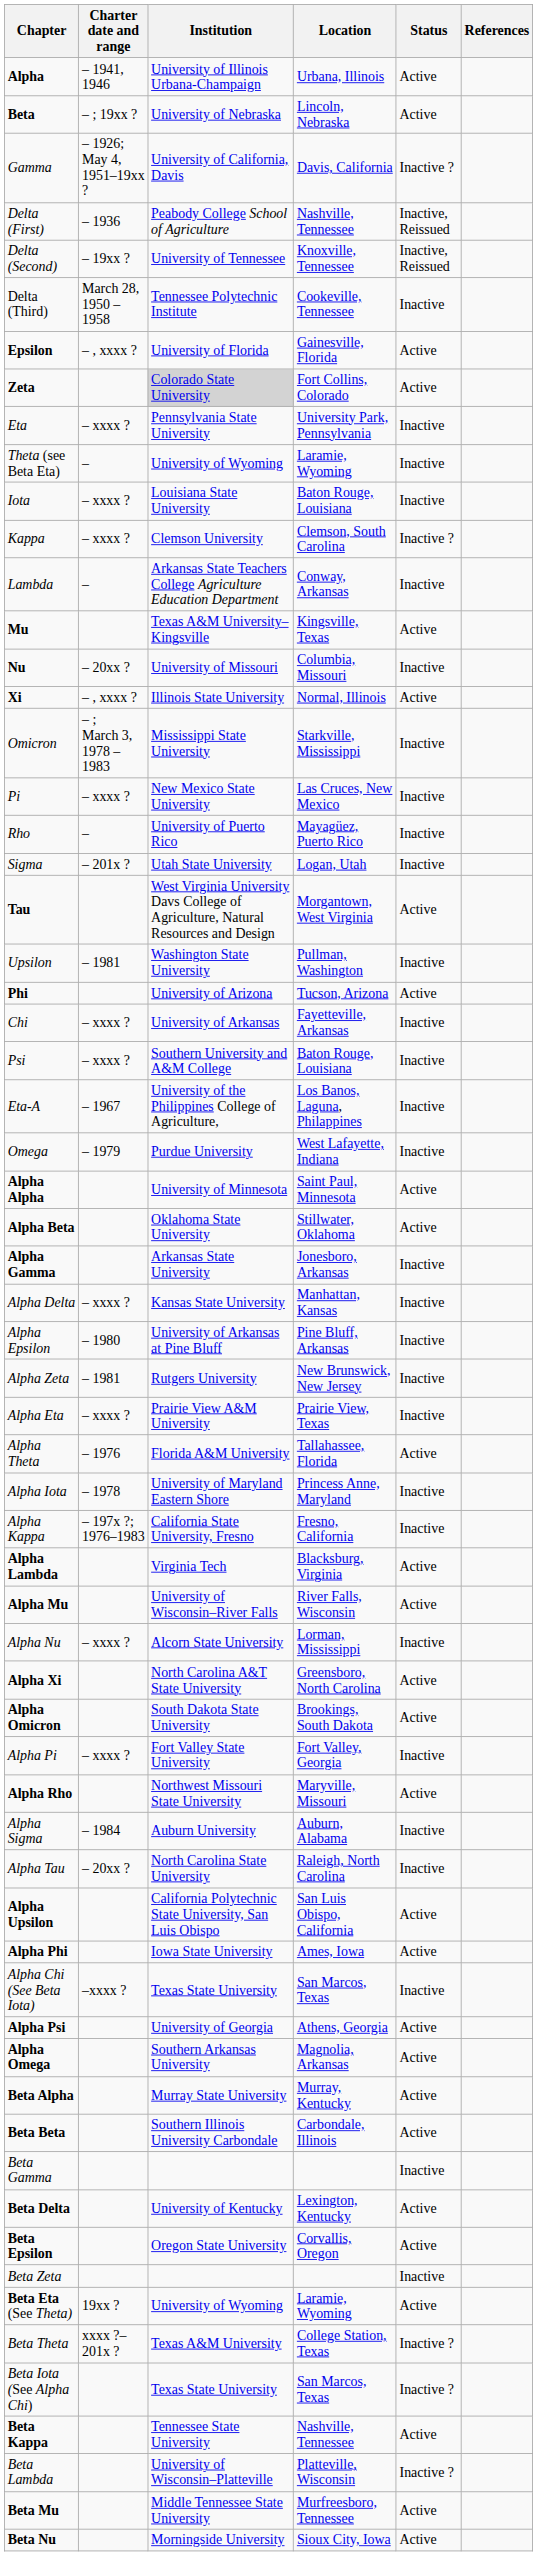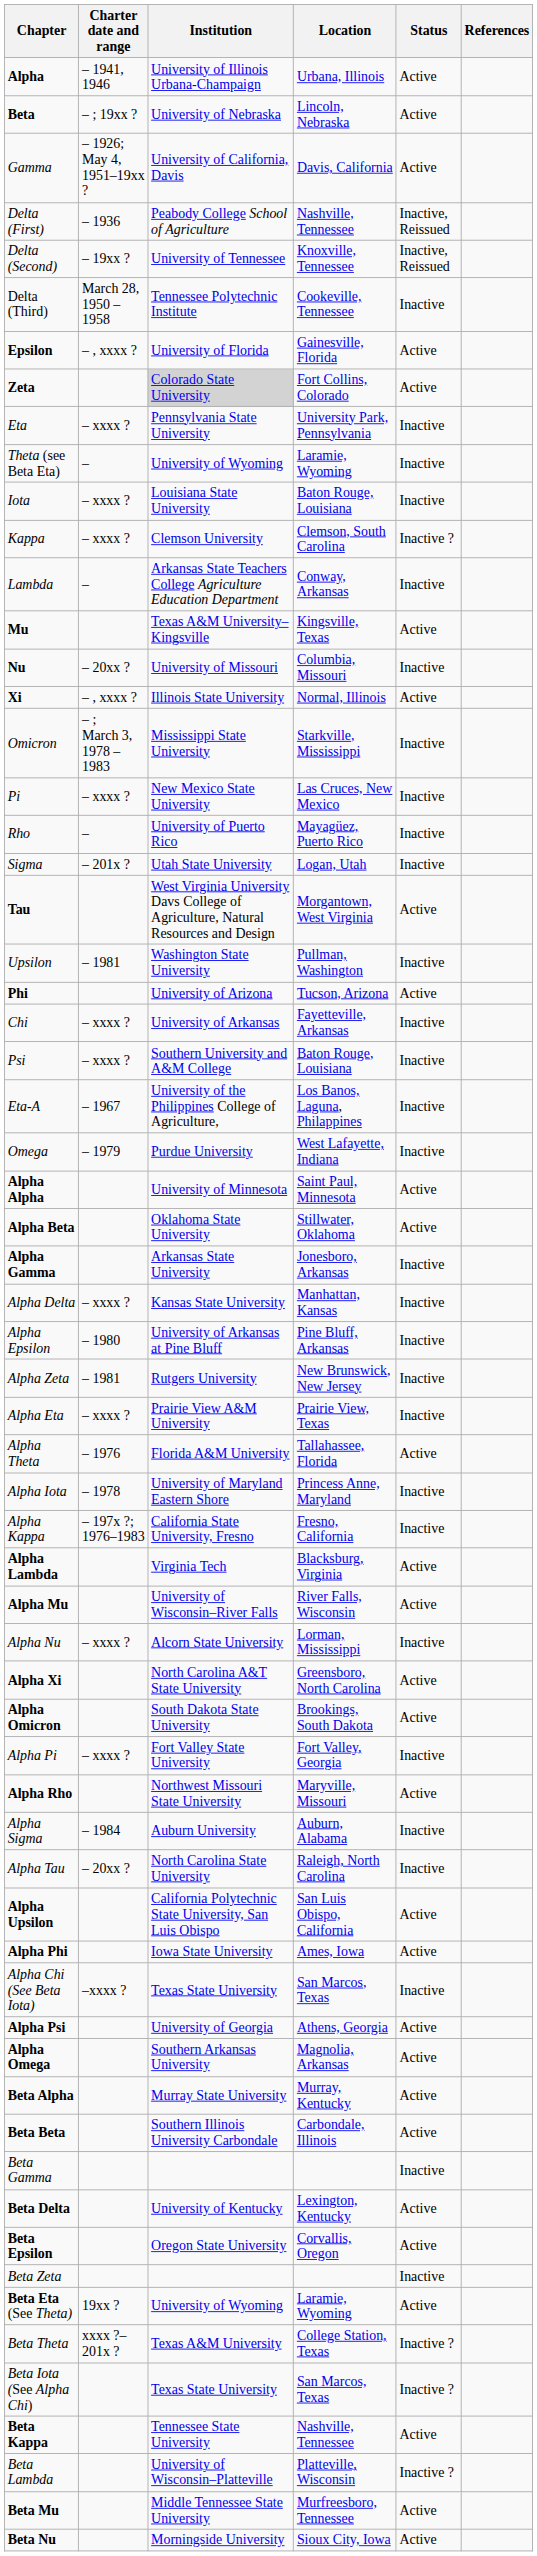 <table class="wikitable sortable">
 <tr>
 <th>Chapter</th>
 <th>Charter date and range</th>
 <th>Institution</th>
 <th>Location</th>
 <th>Status</th>
 <th>References</th>
 </tr>
 <tr>
 <td><strong>Alpha</strong></td>
 <td> – 1941, 1946</td>
 <td><a href='#'>University of Illinois Urbana-Champaign</a></td>
 <td><a href='#'>Urbana, Illinois</a></td>
 <td>Active</td>
 <td></td>
 </tr>
 <tr>
 <td><strong>Beta</strong></td>
 <td> – ; 19xx ?</td>
 <td><a href='#'>University of Nebraska</a></td>
 <td><a href='#'>Lincoln, Nebraska</a></td>
 <td>Active</td>
 <td></td>
 </tr>
 <tr>
 <td><em>Gamma</em></td>
 <td> – 1926; May 4,<br>1951–19xx ?</td>
 <td><a href='#'>University of California, Davis</a></td>
 <td><a href='#'>Davis, California</a></td>
-<td>Inactive ?</td>
+<td>Active</td>
 <td></td>
 </tr>
 <tr>
 <td><em>Delta (First)</em></td>
 <td> – 1936</td>
 <td><a href='#'>Peabody College</a> <em>School of Agriculture</em></td>
 <td><a href='#'>Nashville, Tennessee</a></td>
 <td>Inactive, Reissued</td>
 <td></td>
 </tr>
 <tr>
 <td><em>Delta (Second)</em></td>
 <td> – 19xx ?</td>
 <td><a href='#'>University of Tennessee</a></td>
 <td><a href='#'>Knoxville, Tennessee</a></td>
 <td>Inactive, Reissued</td>
 <td></td>
 </tr>
 <tr>
 <td>Delta (Third)</td>
 <td>March 28, 1950 – 1958</td>
 <td><a href='#'>Tennessee Polytechnic Institute</a></td>
 <td><a href='#'>Cookeville, Tennessee</a></td>
 <td>Inactive</td>
 <td></td>
 </tr>
 <tr>
 <td><strong>Epsilon</strong></td>
 <td> – , xxxx ?</td>
 <td><a href='#'>University of Florida</a></td>
 <td><a href='#'>Gainesville, Florida</a></td>
 <td>Active</td>
 <td></td>
 </tr>
 <tr>
 <td><strong>Zeta</strong></td>
 <td></td>
 <td style="background: lightgrey;"><a href='#'>Colorado State University</a></td>
 <td><a href='#'>Fort Collins, Colorado</a></td>
 <td>Active</td>
 <td></td>
 </tr>
 <tr>
 <td><em>Eta</em></td>
 <td> – xxxx ?</td>
 <td><a href='#'>Pennsylvania State University</a></td>
 <td><a href='#'>University Park, Pennsylvania</a></td>
 <td>Inactive</td>
 <td></td>
 </tr>
 <tr>
 <td><em>Theta</em> (see Beta Eta)</td>
 <td> – </td>
 <td><a href='#'>University of Wyoming</a></td>
 <td><a href='#'>Laramie, Wyoming</a></td>
 <td>Inactive</td>
 <td></td>
 </tr>
 <tr>
 <td><em>Iota</em></td>
 <td> – xxxx ?</td>
 <td><a href='#'>Louisiana State University</a></td>
 <td><a href='#'>Baton Rouge, Louisiana</a></td>
 <td>Inactive</td>
 <td></td>
 </tr>
 <tr>
 <td><em>Kappa</em></td>
 <td> – xxxx ?</td>
 <td><a href='#'>Clemson University</a></td>
 <td><a href='#'>Clemson, South Carolina</a></td>
 <td>Inactive ?</td>
 <td></td>
 </tr>
 <tr>
 <td><em>Lambda</em></td>
 <td> – </td>
 <td><a href='#'>Arkansas State Teachers College</a> <em>Agriculture Education Department</em></td>
 <td><a href='#'>Conway, Arkansas</a></td>
 <td>Inactive</td>
 <td></td>
 </tr>
 <tr>
 <td><strong>Mu</strong></td>
 <td></td>
 <td><a href='#'>Texas A&M University–Kingsville</a></td>
 <td><a href='#'>Kingsville, Texas</a></td>
 <td>Active</td>
 <td></td>
 </tr>
 <tr>
 <td><strong>Nu</strong></td>
 <td> – 20xx ?</td>
 <td><a href='#'>University of Missouri</a></td>
 <td><a href='#'>Columbia, Missouri</a></td>
 <td>Inactive</td>
 <td></td>
 </tr>
 <tr>
 <td><strong>Xi</strong></td>
 <td> – , xxxx ?</td>
 <td><a href='#'>Illinois State University</a></td>
 <td><a href='#'>Normal, Illinois</a></td>
 <td>Active</td>
 <td></td>
 </tr>
 <tr>
 <td><em>Omicron</em></td>
 <td> – ;<br>March 3, 1978 – 1983</td>
 <td><a href='#'>Mississippi State University</a></td>
 <td><a href='#'>Starkville, Mississippi</a></td>
 <td>Inactive</td>
 <td></td>
 </tr>
 <tr>
 <td><em>Pi</em></td>
 <td> – xxxx ?</td>
 <td><a href='#'>New Mexico State University</a></td>
 <td><a href='#'>Las Cruces, New Mexico</a></td>
 <td>Inactive</td>
 <td></td>
 </tr>
 <tr>
 <td><em>Rho</em></td>
 <td> – </td>
 <td><a href='#'>University of Puerto Rico</a></td>
 <td><a href='#'>Mayagüez, Puerto Rico</a></td>
 <td>Inactive</td>
 <td></td>
 </tr>
 <tr>
 <td><em>Sigma</em></td>
 <td> – 201x ?</td>
 <td><a href='#'>Utah State University</a></td>
 <td><a href='#'>Logan, Utah</a></td>
 <td>Inactive</td>
 <td></td>
 </tr>
 <tr>
 <td><strong>Tau</strong></td>
 <td></td>
 <td><a href='#'>West Virginia University</a> Davs College of Agriculture, Natural Resources and Design</td>
 <td><a href='#'>Morgantown, West Virginia</a></td>
 <td>Active</td>
 <td></td>
 </tr>
 <tr>
 <td><em>Upsilon</em></td>
 <td> – 1981</td>
 <td><a href='#'>Washington State University</a></td>
 <td><a href='#'>Pullman, Washington</a></td>
 <td>Inactive</td>
 <td></td>
 </tr>
 <tr>
 <td><strong>Phi</strong></td>
 <td></td>
 <td><a href='#'>University of Arizona</a></td>
 <td><a href='#'>Tucson, Arizona</a></td>
 <td>Active</td>
 <td></td>
 </tr>
 <tr>
 <td><em>Chi</em></td>
 <td> – xxxx ?</td>
 <td><a href='#'>University of Arkansas</a></td>
 <td><a href='#'>Fayetteville, Arkansas</a></td>
 <td>Inactive</td>
 <td></td>
 </tr>
 <tr>
 <td><em>Psi</em></td>
 <td> – xxxx ?</td>
 <td><a href='#'>Southern University and A&M College</a></td>
 <td><a href='#'>Baton Rouge, Louisiana</a></td>
 <td>Inactive</td>
 <td></td>
 </tr>
 <tr>
 <td><em>Eta-A</em></td>
 <td> – 1967</td>
 <td><a href='#'>University of the Philippines</a> College of Agriculture,</td>
 <td><a href='#'>Los Banos, Laguna</a>, <a href='#'>Philappines</a></td>
 <td>Inactive</td>
 <td></td>
 </tr>
 <tr>
 <td><em>Omega</em></td>
 <td> – 1979</td>
 <td><a href='#'>Purdue University</a></td>
 <td><a href='#'>West Lafayette, Indiana</a></td>
 <td>Inactive</td>
 <td></td>
 </tr>
 <tr>
 <td><strong>Alpha Alpha</strong></td>
 <td></td>
 <td><a href='#'>University of Minnesota</a></td>
 <td><a href='#'>Saint Paul, Minnesota</a></td>
 <td>Active</td>
 <td></td>
 </tr>
 <tr>
 <td><strong>Alpha Beta</strong></td>
 <td></td>
 <td><a href='#'>Oklahoma State University</a></td>
 <td><a href='#'>Stillwater, Oklahoma</a></td>
 <td>Active</td>
 <td></td>
 </tr>
 <tr>
 <td><strong>Alpha Gamma</strong></td>
 <td></td>
 <td><a href='#'>Arkansas State University</a></td>
 <td><a href='#'>Jonesboro, Arkansas</a></td>
 <td>Inactive</td>
 <td></td>
 </tr>
 <tr>
 <td><em>Alpha Delta</em></td>
 <td> – xxxx ?</td>
 <td><a href='#'>Kansas State University</a></td>
 <td><a href='#'>Manhattan, Kansas</a></td>
 <td>Inactive</td>
 <td></td>
 </tr>
 <tr>
 <td><em>Alpha Epsilon</em></td>
 <td> – 1980</td>
 <td><a href='#'>University of Arkansas at Pine Bluff</a></td>
 <td><a href='#'>Pine Bluff, Arkansas</a></td>
 <td>Inactive</td>
 <td></td>
 </tr>
 <tr>
 <td><em>Alpha Zeta</em></td>
 <td> – 1981</td>
 <td><a href='#'>Rutgers University</a></td>
 <td><a href='#'>New Brunswick, New Jersey</a></td>
 <td>Inactive</td>
 <td></td>
 </tr>
 <tr>
 <td><em>Alpha Eta</em></td>
 <td> – xxxx ?</td>
 <td><a href='#'>Prairie View A&M University</a></td>
 <td><a href='#'>Prairie View, Texas</a></td>
 <td>Inactive</td>
 <td></td>
 </tr>
 <tr>
 <td><em>Alpha Theta</em></td>
 <td> – 1976</td>
 <td><a href='#'>Florida A&M University</a></td>
 <td><a href='#'>Tallahassee, Florida</a></td>
 <td>Active</td>
 <td></td>
 </tr>
 <tr>
 <td><em>Alpha Iota</em></td>
 <td> – 1978</td>
 <td><a href='#'>University of Maryland Eastern Shore</a></td>
 <td><a href='#'>Princess Anne, Maryland</a></td>
 <td>Inactive</td>
 <td></td>
 </tr>
 <tr>
 <td><em>Alpha Kappa</em></td>
 <td> – 197x ?; 1976–1983</td>
 <td><a href='#'>California State University, Fresno</a></td>
 <td><a href='#'>Fresno, California</a></td>
 <td>Inactive</td>
 <td></td>
 </tr>
 <tr>
 <td><strong>Alpha Lambda</strong></td>
 <td></td>
 <td><a href='#'>Virginia Tech</a></td>
 <td><a href='#'>Blacksburg, Virginia</a></td>
 <td>Active</td>
 <td></td>
 </tr>
 <tr>
 <td><strong>Alpha Mu</strong></td>
 <td></td>
 <td><a href='#'>University of Wisconsin–River Falls</a></td>
 <td><a href='#'>River Falls, Wisconsin</a></td>
 <td>Active</td>
 <td></td>
 </tr>
 <tr>
 <td><em>Alpha Nu</em></td>
 <td> – xxxx ?</td>
 <td><a href='#'>Alcorn State University</a></td>
 <td><a href='#'>Lorman, Mississippi</a></td>
 <td>Inactive</td>
 <td></td>
 </tr>
 <tr>
 <td><strong>Alpha Xi</strong></td>
 <td></td>
 <td><a href='#'>North Carolina A&T State University</a></td>
 <td><a href='#'>Greensboro, North Carolina</a></td>
 <td>Active</td>
 <td></td>
 </tr>
 <tr>
 <td><strong>Alpha Omicron</strong></td>
 <td></td>
 <td><a href='#'>South Dakota State University</a></td>
 <td><a href='#'>Brookings, South Dakota</a></td>
 <td>Active</td>
 <td></td>
 </tr>
 <tr>
 <td><em>Alpha Pi</em></td>
 <td> – xxxx ?</td>
 <td><a href='#'>Fort Valley State University</a></td>
 <td><a href='#'>Fort Valley, Georgia</a></td>
 <td>Inactive</td>
 <td></td>
 </tr>
 <tr>
 <td><strong>Alpha Rho</strong></td>
 <td></td>
 <td><a href='#'>Northwest Missouri State University</a></td>
 <td><a href='#'>Maryville, Missouri</a></td>
 <td>Active</td>
 <td></td>
 </tr>
 <tr>
 <td><em>Alpha Sigma</em></td>
 <td> – 1984</td>
 <td><a href='#'>Auburn University</a></td>
 <td><a href='#'>Auburn, Alabama</a></td>
 <td>Inactive</td>
 <td></td>
 </tr>
 <tr>
 <td><em>Alpha Tau</em></td>
 <td> – 20xx ?</td>
 <td><a href='#'>North Carolina State University</a></td>
 <td><a href='#'>Raleigh, North Carolina</a></td>
 <td>Inactive</td>
 <td></td>
 </tr>
 <tr>
 <td><strong>Alpha Upsilon</strong></td>
 <td></td>
 <td><a href='#'>California Polytechnic State University, San Luis Obispo</a></td>
 <td><a href='#'>San Luis Obispo, California</a></td>
 <td>Active</td>
 <td></td>
 </tr>
 <tr>
 <td><strong>Alpha Phi</strong></td>
 <td></td>
 <td><a href='#'>Iowa State University</a></td>
 <td><a href='#'>Ames, Iowa</a></td>
 <td>Active</td>
 <td></td>
 </tr>
 <tr>
 <td><em>Alpha Chi (See Beta Iota)</em></td>
 <td>–xxxx ?</td>
 <td><a href='#'>Texas State University</a></td>
 <td><a href='#'>San Marcos, Texas</a></td>
 <td>Inactive</td>
 <td></td>
 </tr>
 <tr>
 <td><strong>Alpha Psi</strong></td>
 <td></td>
 <td><a href='#'>University of Georgia</a></td>
 <td><a href='#'>Athens, Georgia</a></td>
 <td>Active</td>
 <td></td>
 </tr>
 <tr>
 <td><strong>Alpha Omega</strong></td>
 <td></td>
 <td><a href='#'>Southern Arkansas University</a></td>
 <td><a href='#'>Magnolia, Arkansas</a></td>
 <td>Active</td>
 <td></td>
 </tr>
 <tr>
 <td><strong>Beta Alpha</strong></td>
 <td></td>
 <td><a href='#'>Murray State University</a></td>
 <td><a href='#'>Murray, Kentucky</a></td>
 <td>Active</td>
 <td></td>
 </tr>
 <tr>
 <td><strong>Beta Beta</strong></td>
 <td></td>
 <td><a href='#'>Southern Illinois University Carbondale</a></td>
 <td><a href='#'>Carbondale, Illinois</a></td>
 <td>Active</td>
 <td></td>
 </tr>
 <tr>
 <td><em>Beta Gamma</em></td>
 <td></td>
 <td></td>
 <td></td>
 <td>Inactive</td>
 <td></td>
 </tr>
 <tr>
 <td><strong>Beta Delta</strong></td>
 <td></td>
 <td><a href='#'>University of Kentucky</a></td>
 <td><a href='#'>Lexington, Kentucky</a></td>
 <td>Active</td>
 <td></td>
 </tr>
 <tr>
 <td><strong>Beta Epsilon</strong></td>
 <td></td>
 <td><a href='#'>Oregon State University</a></td>
 <td><a href='#'>Corvallis, Oregon</a></td>
 <td>Active</td>
 <td></td>
 </tr>
 <tr>
 <td><em>Beta Zeta</em></td>
 <td></td>
 <td></td>
 <td></td>
 <td>Inactive</td>
 <td></td>
 </tr>
 <tr>
 <td><strong>Beta Eta</strong> (See <em>Theta)</em></td>
 <td>19xx ?</td>
 <td><a href='#'>University of Wyoming</a></td>
 <td><a href='#'>Laramie, Wyoming</a></td>
 <td>Active</td>
 <td></td>
 </tr>
 <tr>
 <td><em>Beta Theta</em></td>
 <td>xxxx ?–201x ?</td>
 <td><a href='#'>Texas A&M University</a></td>
 <td><a href='#'>College Station, Texas</a></td>
 <td>Inactive ?</td>
 <td></td>
 </tr>
 <tr>
 <td><em>Beta Iota (</em>See <em>Alpha Chi</em>)</td>
 <td></td>
 <td><a href='#'>Texas State University</a></td>
 <td><a href='#'>San Marcos, Texas</a></td>
 <td>Inactive ?</td>
 <td></td>
 </tr>
 <tr>
 <td><strong>Beta Kappa</strong></td>
 <td></td>
 <td><a href='#'>Tennessee State University</a></td>
 <td><a href='#'>Nashville, Tennessee</a></td>
 <td>Active</td>
 <td></td>
 </tr>
 <tr>
 <td><em>Beta Lambda</em></td>
 <td></td>
 <td><a href='#'>University of Wisconsin–Platteville</a></td>
 <td><a href='#'>Platteville, Wisconsin</a></td>
 <td>Inactive ?</td>
 <td></td>
 </tr>
 <tr>
 <td><strong>Beta Mu</strong></td>
 <td></td>
 <td><a href='#'>Middle Tennessee State University</a></td>
 <td><a href='#'>Murfreesboro, Tennessee</a></td>
 <td>Active</td>
 <td></td>
 </tr>
 <tr>
 <td><strong>Beta Nu</strong></td>
 <td></td>
 <td><a href='#'>Morningside University</a></td>
 <td><a href='#'>Sioux City, Iowa</a></td>
 <td>Active</td>
 <td></td>
 </tr>
 </table>
